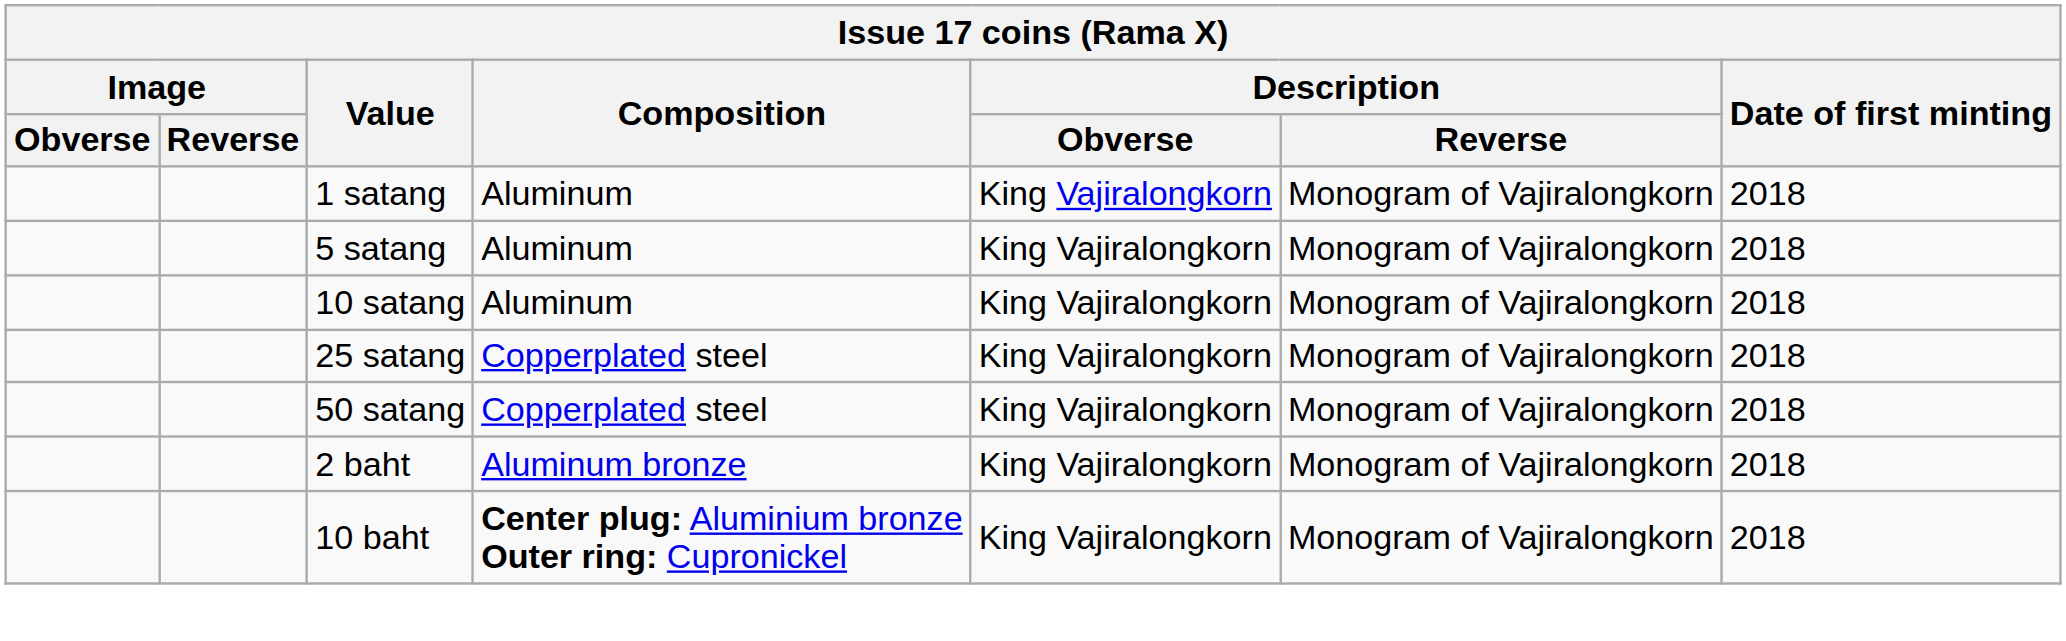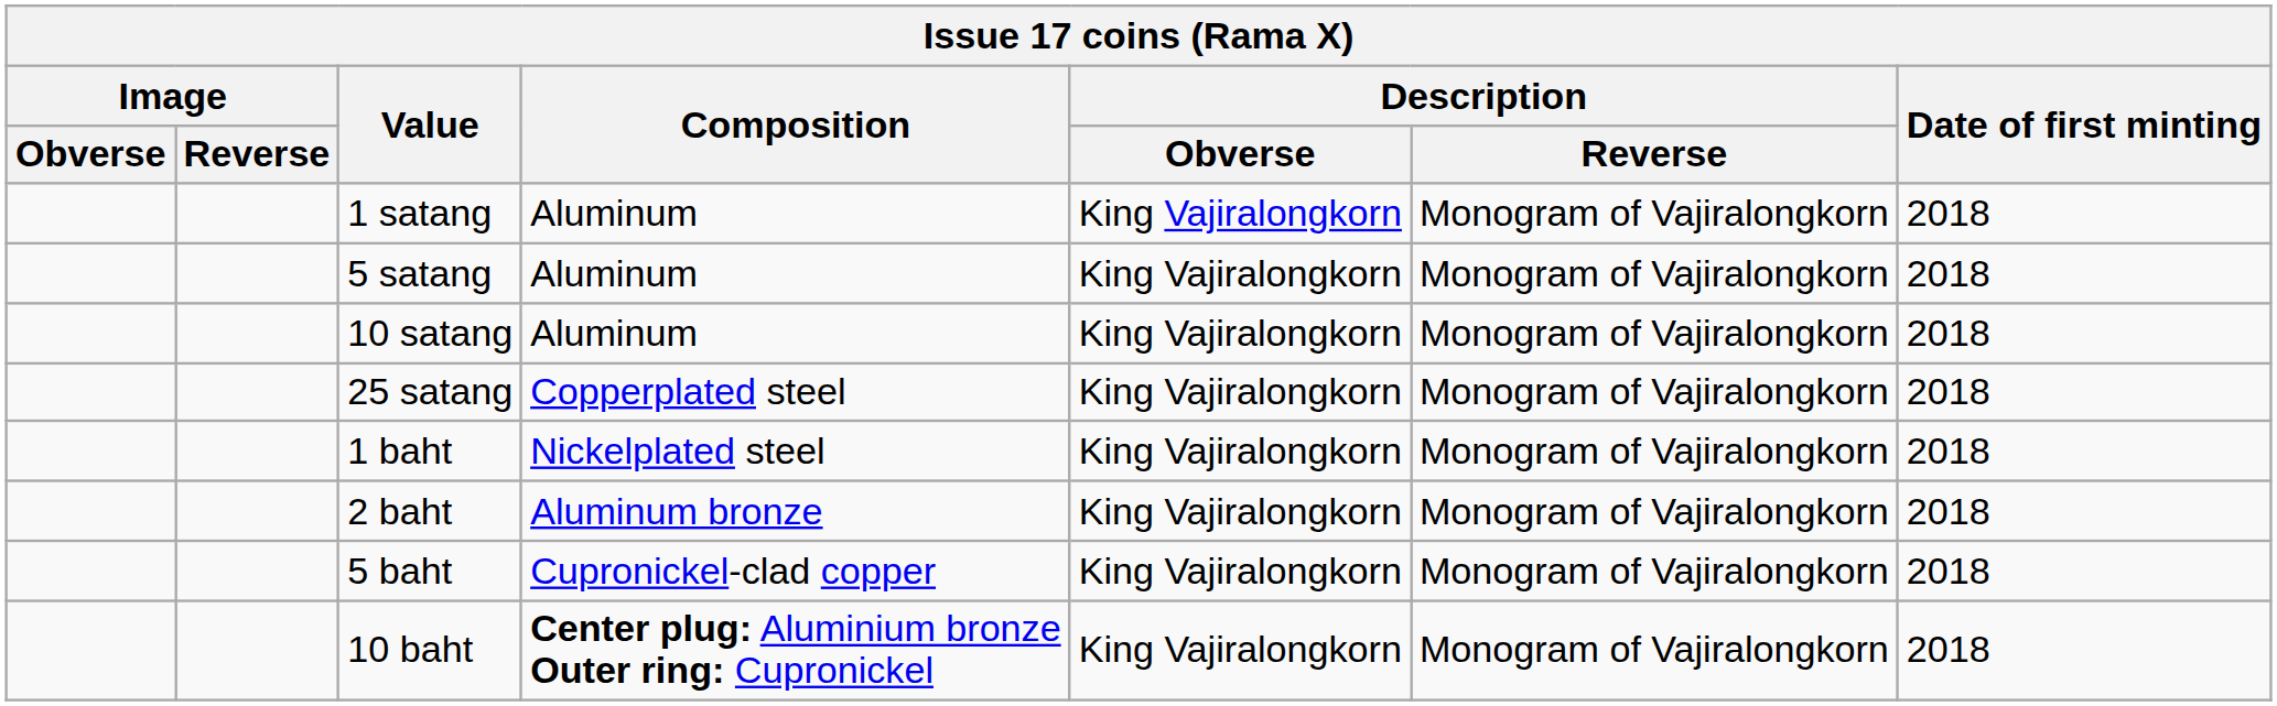 <table class="wikitable" style="margin:1em auto; font-size: 90%">
 <tr>
 <th colspan="7">Issue 17 coins (Rama X)</th>
 </tr>
 <tr>
 <th colspan="2">Image</th>
 <th rowspan="2">Value</th>
 <th rowspan="2">Composition</th>
 <th colspan="2">Description</th>
 <th rowspan="2">Date of first minting</th>
 </tr>
 <tr>
 <th>Obverse</th>
 <th>Reverse</th>
 <th>Obverse</th>
 <th>Reverse</th>
 </tr>
 <tr>
 <td align="center"></td>
 <td align="center"></td>
 <td>1 satang</td>
 <td>Aluminum</td>
 <td>King <a href='#'>Vajiralongkorn</a></td>
 <td>Monogram of Vajiralongkorn</td>
 <td>2018</td>
 </tr>
 <tr>
 <td align="center"></td>
 <td align="center"></td>
 <td>5 satang</td>
 <td>Aluminum</td>
 <td>King Vajiralongkorn</td>
 <td>Monogram of Vajiralongkorn</td>
 <td>2018</td>
 </tr>
 <tr>
 <td align="center"></td>
 <td align="center"></td>
 <td>10 satang</td>
 <td>Aluminum</td>
 <td>King Vajiralongkorn</td>
 <td>Monogram of Vajiralongkorn</td>
 <td>2018</td>
 </tr>
 <tr>
 <td align="center"></td>
 <td align="center"></td>
 <td>25 satang</td>
 <td><a href='#'>Copperplated</a> steel</td>
 <td>King Vajiralongkorn</td>
 <td>Monogram of Vajiralongkorn</td>
 <td>2018</td>
 </tr>
 <tr>
 <td align="center"></td>
 <td align="center"></td>
-<td>50 satang</td>
-<td><a href='#'>Copperplated</a> steel</td>
+<td>1 baht</td>
+<td><a href='#'>Nickelplated</a> steel</td>
 <td>King Vajiralongkorn</td>
 <td>Monogram of Vajiralongkorn</td>
 <td>2018</td>
 </tr>
 <tr>
 <td align="center"></td>
 <td align="center"></td>
 <td>2 baht</td>
 <td><a href='#'>Aluminum bronze</a></td>
 <td>King Vajiralongkorn</td>
 <td>Monogram of Vajiralongkorn</td>
 <td>2018</td>
 </tr>
 <tr>
 <td align="center"></td>
 <td align="center"></td>
+<td>5 baht</td>
+<td><a href='#'>Cupronickel</a>-clad <a href='#'>copper</a></td>
+<td>King Vajiralongkorn</td>
+<td>Monogram of Vajiralongkorn</td>
+<td>2018</td>
+</tr>
+<tr>
+<td align="center"></td>
+<td align="center"></td>
 <td>10 baht</td>
 <td><strong>Center plug:</strong> <a href='#'>Aluminium bronze</a><br><strong>Outer ring:</strong> <a href='#'>Cupronickel</a></td>
 <td>King Vajiralongkorn</td>
 <td>Monogram of Vajiralongkorn</td>
 <td>2018</td>
 </tr>
 </table>
